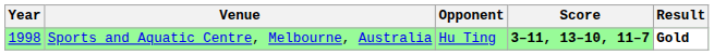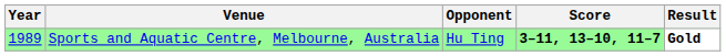 <table class="sortable wikitable" style="font-size: 90%;">
 <tr>
 <th>Year</th>
 <th>Venue</th>
 <th>Opponent</th>
 <th>Score</th>
 <th>Result</th>
 </tr>
 <tr style="background:#98FB98">
-<td align="center"><a href='#'>1998</a></td>
+<td align="center"><a href='#'>1989</a></td>
 <td align="left"><a href='#'>Sports and Aquatic Centre</a>, <a href='#'>Melbourne</a>, <a href='#'>Australia</a></td>
 <td align="left"> <a href='#'>Hu Ting</a></td>
 <td align="left"><strong>3–11, 13–10, 11–7</strong></td>
 <td style="text-align:left; background:white"> <strong>Gold</strong></td>
 </tr>
 </table>
